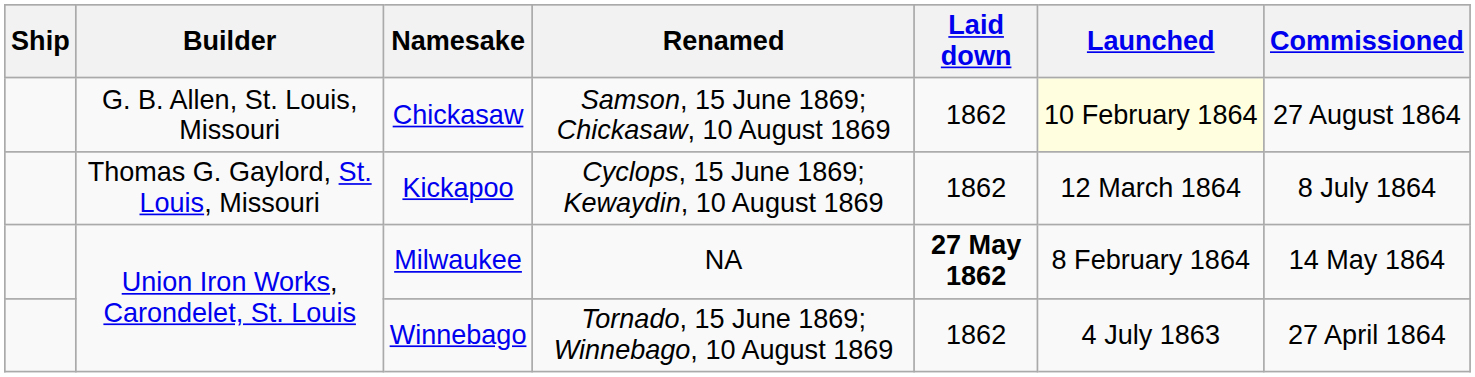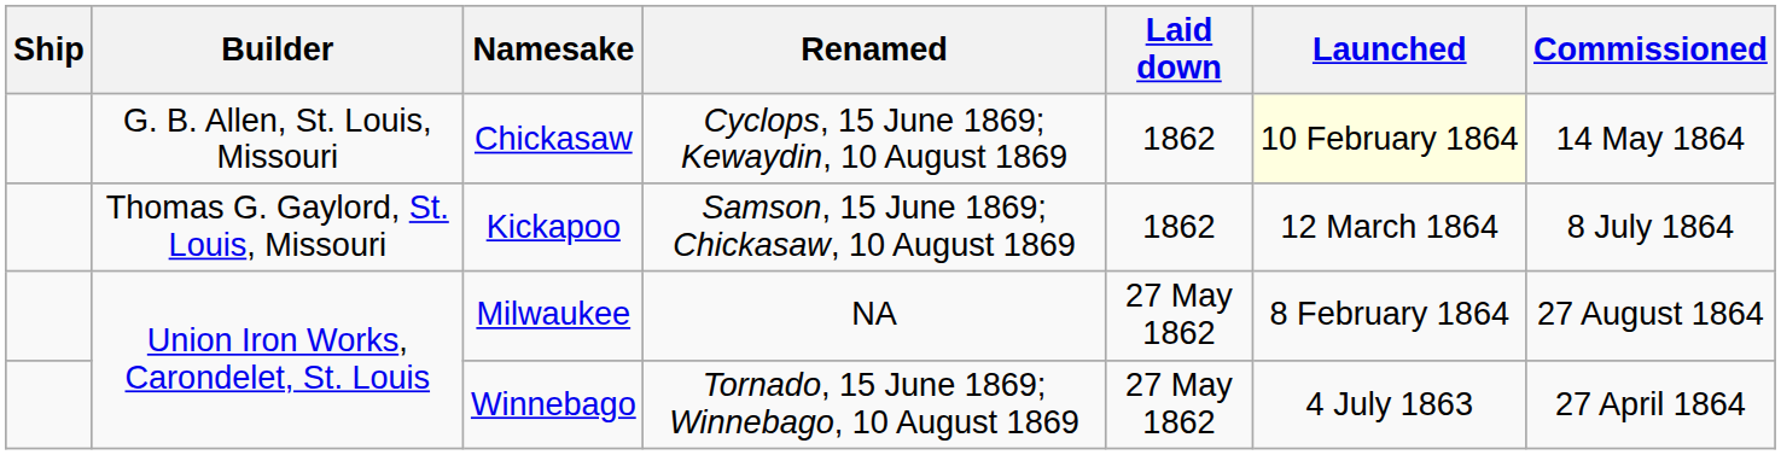 <table class="wikitable plainrowheaders">
 <tr>
 <th scope="col" align=center>Ship</th>
 <th scope="col" align=center>Builder</th>
 <th scope="col" align=center>Namesake</th>
 <th scope="col" align=center>Renamed</th>
 <th scope="col" align=center><a href='#'>Laid down</a></th>
 <th scope="col" align=center><a href='#'>Launched</a></th>
 <th scope="col" align=center><a href='#'>Commissioned</a></th>
 </tr>
 <tr valign=center>
 <td scope="row"></td>
 <td align=center>G. B. Allen, St. Louis, Missouri</td>
 <td align=center><a href='#'>Chickasaw</a></td>
-<td align=center><em>Samson</em>, 15 June 1869; <em>Chickasaw</em>, 10 August 1869</td>
+<td align=center><em>Cyclops</em>, 15 June 1869; <em>Kewaydin</em>, 10 August 1869</td>
 <td align=center>1862</td>
 <td align=center style="background: lightyellow;">10 February 1864</td>
-<td align=center>27 August 1864</td>
+<td align=center>14 May 1864</td>
 </tr>
 <tr valign=center>
 <td scope="row"></td>
 <td align=center>Thomas G. Gaylord, <a href='#'>St. Louis</a>, Missouri</td>
 <td align=center><a href='#'>Kickapoo</a></td>
-<td align=center><em>Cyclops</em>, 15 June 1869; <em>Kewaydin</em>, 10 August 1869</td>
+<td align=center><em>Samson</em>, 15 June 1869; <em>Chickasaw</em>, 10 August 1869</td>
 <td align=center>1862</td>
 <td align=center>12 March 1864</td>
 <td align=center>8 July 1864</td>
 </tr>
 <tr valign=center>
 <td scope="row"></td>
 <td align=center rowspan=2><a href='#'>Union Iron Works</a>, <a href='#'>Carondelet, St. Louis</a></td>
 <td align=center><a href='#'>Milwaukee</a></td>
 <td align=center>NA</td>
-<td align=center><strong>27 May 1862</strong></td>
+<td align=center>27 May 1862</td>
 <td align=center>8 February 1864</td>
-<td align=center>14 May 1864</td>
+<td align=center>27 August 1864</td>
 </tr>
 <tr valign=center>
 <td scope="row"></td>
 <td align=center><a href='#'>Winnebago</a></td>
 <td align=center><em>Tornado</em>, 15 June 1869; <em>Winnebago</em>, 10 August 1869</td>
-<td align=center>1862</td>
+<td align=center>27 May 1862</td>
 <td align=center>4 July 1863</td>
 <td align=center>27 April 1864</td>
 </tr>
 </table>
